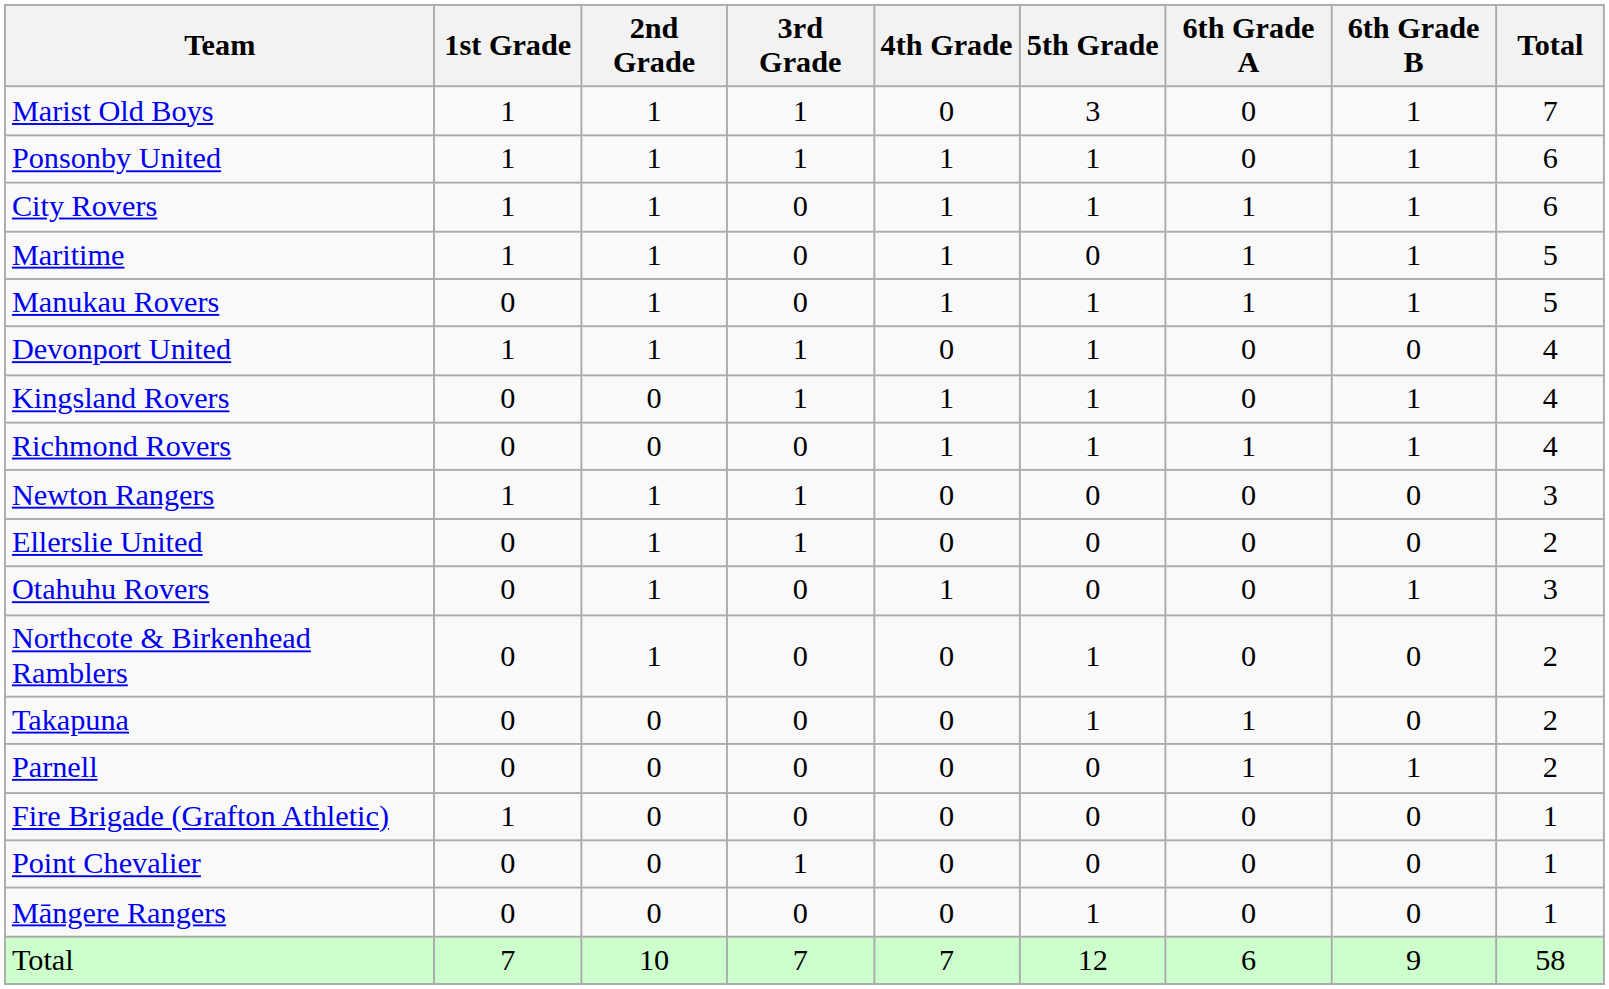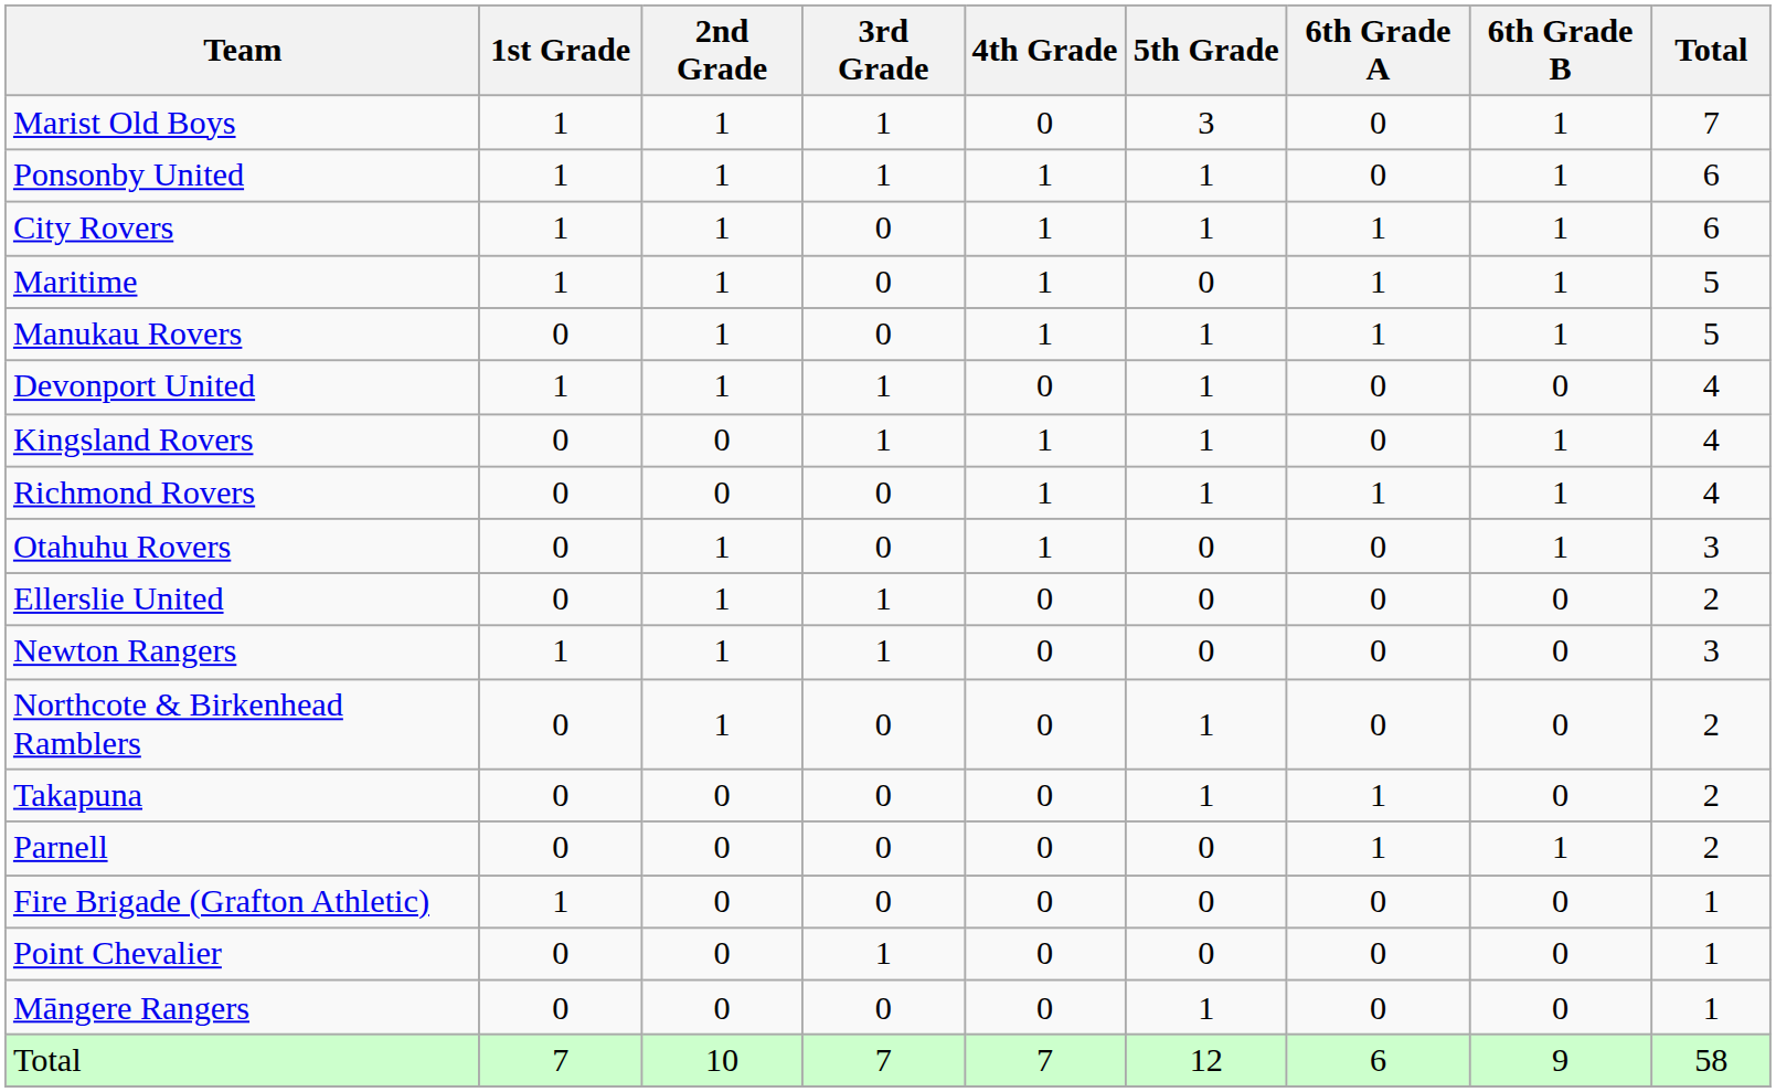 <table class="wikitable" style="text-align:center;">
 <tr>
 <th width=220>Team</th>
 <th width=70 abbr="1st Grade">1st Grade</th>
 <th width=70 abbr="2nd Grade">2nd Grade</th>
 <th width=70 abbr="3rd Grade">3rd Grade</th>
 <th width=70 abbr="4th Grade">4th Grade</th>
 <th width=70 abbr="5th Grade">5th Grade</th>
 <th width=80 abbr="6th Grade">6th Grade A</th>
 <th width=80 abbr="6th Grade">6th Grade B</th>
 <th width=50 abbr="Total">Total</th>
 </tr>
 <tr>
 <td style="text-align:left;"><a href='#'>Marist Old Boys</a></td>
 <td>1</td>
 <td>1</td>
 <td>1</td>
 <td>0</td>
 <td>3</td>
 <td>0</td>
 <td>1</td>
 <td>7</td>
 </tr>
 <tr>
 <td style="text-align:left;"><a href='#'>Ponsonby United</a></td>
 <td>1</td>
 <td>1</td>
 <td>1</td>
 <td>1</td>
 <td>1</td>
 <td>0</td>
 <td>1</td>
 <td>6</td>
 </tr>
 <tr>
 <td style="text-align:left;"><a href='#'>City Rovers</a></td>
 <td>1</td>
 <td>1</td>
 <td>0</td>
 <td>1</td>
 <td>1</td>
 <td>1</td>
 <td>1</td>
 <td>6</td>
 </tr>
 <tr>
 <td style="text-align:left;"><a href='#'>Maritime</a></td>
 <td>1</td>
 <td>1</td>
 <td>0</td>
 <td>1</td>
 <td>0</td>
 <td>1</td>
 <td>1</td>
 <td>5</td>
 </tr>
 <tr>
 <td style="text-align:left;"><a href='#'>Manukau Rovers</a></td>
 <td>0</td>
 <td>1</td>
 <td>0</td>
 <td>1</td>
 <td>1</td>
 <td>1</td>
 <td>1</td>
 <td>5</td>
 </tr>
 <tr>
 <td style="text-align:left;"><a href='#'>Devonport United</a></td>
 <td>1</td>
 <td>1</td>
 <td>1</td>
 <td>0</td>
 <td>1</td>
 <td>0</td>
 <td>0</td>
 <td>4</td>
 </tr>
 <tr>
 <td style="text-align:left;"><a href='#'>Kingsland Rovers</a></td>
 <td>0</td>
 <td>0</td>
 <td>1</td>
 <td>1</td>
 <td>1</td>
 <td>0</td>
 <td>1</td>
 <td>4</td>
 </tr>
 <tr>
 <td style="text-align:left;"><a href='#'>Richmond Rovers</a></td>
 <td>0</td>
 <td>0</td>
 <td>0</td>
 <td>1</td>
 <td>1</td>
 <td>1</td>
 <td>1</td>
 <td>4</td>
 </tr>
 <tr>
-<td style="text-align:left;"><a href='#'>Newton Rangers</a></td>
+<td style="text-align:left;"><a href='#'>Otahuhu Rovers</a></td>
+<td>0</td>
 <td>1</td>
-<td>1</td>
+<td>0</td>
 <td>1</td>
 <td>0</td>
 <td>0</td>
-<td>0</td>
-<td>0</td>
+<td>1</td>
 <td>3</td>
 </tr>
 <tr>
 <td style="text-align:left;"><a href='#'>Ellerslie United</a></td>
 <td>0</td>
 <td>1</td>
 <td>1</td>
 <td>0</td>
 <td>0</td>
 <td>0</td>
 <td>0</td>
 <td>2</td>
 </tr>
 <tr>
-<td style="text-align:left;"><a href='#'>Otahuhu Rovers</a></td>
-<td>0</td>
+<td style="text-align:left;"><a href='#'>Newton Rangers</a></td>
 <td>1</td>
-<td>0</td>
+<td>1</td>
 <td>1</td>
 <td>0</td>
 <td>0</td>
-<td>1</td>
+<td>0</td>
+<td>0</td>
 <td>3</td>
 </tr>
 <tr>
 <td style="text-align:left;"><a href='#'>Northcote & Birkenhead Ramblers</a></td>
 <td>0</td>
 <td>1</td>
 <td>0</td>
 <td>0</td>
 <td>1</td>
 <td>0</td>
 <td>0</td>
 <td>2</td>
 </tr>
 <tr>
 <td style="text-align:left;"><a href='#'>Takapuna</a></td>
 <td>0</td>
 <td>0</td>
 <td>0</td>
 <td>0</td>
 <td>1</td>
 <td>1</td>
 <td>0</td>
 <td>2</td>
 </tr>
 <tr>
 <td style="text-align:left;"><a href='#'>Parnell</a></td>
 <td>0</td>
 <td>0</td>
 <td>0</td>
 <td>0</td>
 <td>0</td>
 <td>1</td>
 <td>1</td>
 <td>2</td>
 </tr>
 <tr>
 <td style="text-align:left;"><a href='#'>Fire Brigade (Grafton Athletic)</a></td>
 <td>1</td>
 <td>0</td>
 <td>0</td>
 <td>0</td>
 <td>0</td>
 <td>0</td>
 <td>0</td>
 <td>1</td>
 </tr>
 <tr>
 <td style="text-align:left;"><a href='#'>Point Chevalier</a></td>
 <td>0</td>
 <td>0</td>
 <td>1</td>
 <td>0</td>
 <td>0</td>
 <td>0</td>
 <td>0</td>
 <td>1</td>
 </tr>
 <tr>
 <td style="text-align:left;"><a href='#'>Māngere Rangers</a></td>
 <td>0</td>
 <td>0</td>
 <td>0</td>
 <td>0</td>
 <td>1</td>
 <td>0</td>
 <td>0</td>
 <td>1</td>
 </tr>
 <tr style="background: #ccffcc;">
 <td style="text-align:left;">Total</td>
 <td>7</td>
 <td>10</td>
 <td>7</td>
 <td>7</td>
 <td>12</td>
 <td>6</td>
 <td>9</td>
 <td>58</td>
 </tr>
 <tr>
 </tr>
 </table>
